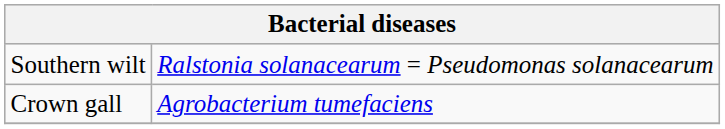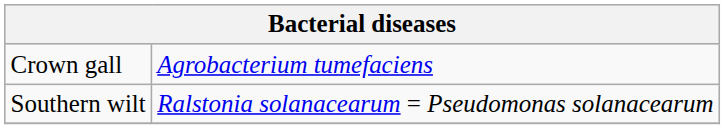 <table class="wikitable" style="clear">
 <tr>
 <th colspan=2><strong>Bacterial diseases</strong><br></th>
+</tr>
+<tr>
+<td>Crown gall</td>
+<td><em><a href='#'>Agrobacterium tumefaciens</a></em></td>
 </tr>
 <tr>
 <td>Southern wilt</td>
 <td><em><a href='#'>Ralstonia solanacearum</a></em> = <em>Pseudomonas solanacearum</em></td>
 </tr>
 <tr>
-<td>Crown gall</td>
-<td><em><a href='#'>Agrobacterium tumefaciens</a></em></td>
-</tr>
-<tr>
 </tr>
 </table>
